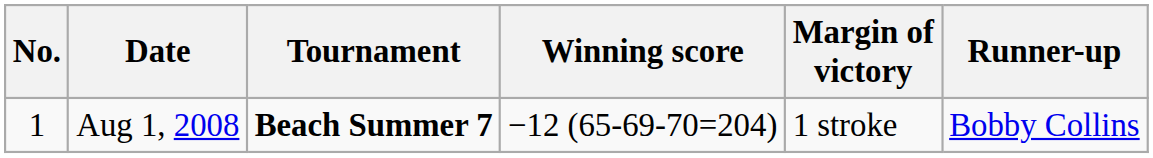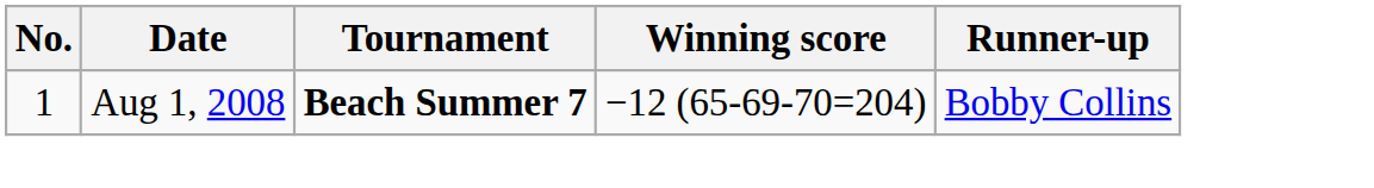 <table class="wikitable" style="font-size:95%;">
 <tr>
 <th>No.</th>
 <th>Date</th>
 <th>Tournament</th>
 <th>Winning score</th>
-<th>Margin of<br>victory</th>
 <th>Runner-up</th>
 </tr>
 <tr>
 <td align=center>1</td>
 <td align=right>Aug 1, <a href='#'>2008</a></td>
 <td><strong>Beach Summer 7</strong></td>
 <td>−12 (65-69-70=204)</td>
-<td>1 stroke</td>
 <td> <a href='#'>Bobby Collins</a></td>
 </tr>
 </table>
